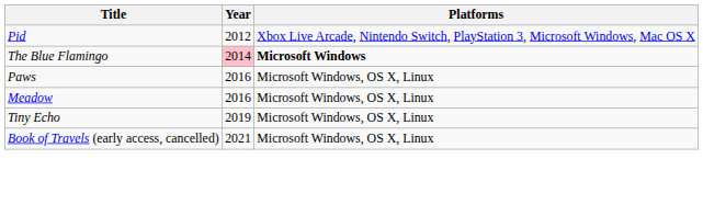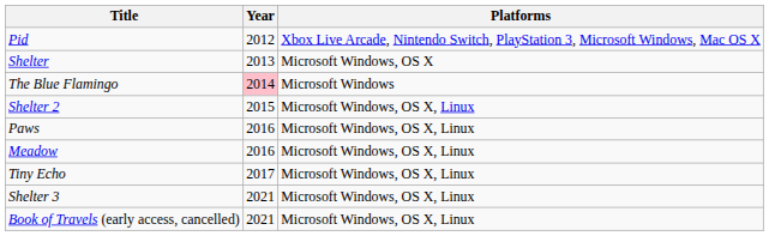 <table class="wikitable">
 <tr>
 <th>Title</th>
 <th>Year</th>
 <th>Platforms</th>
 </tr>
 <tr>
 <td><em><a href='#'>Pid</a></em></td>
 <td>2012</td>
 <td><a href='#'>Xbox Live Arcade</a>, <a href='#'>Nintendo Switch</a>, <a href='#'>PlayStation 3</a>, <a href='#'>Microsoft Windows</a>, <a href='#'>Mac OS X</a></td>
 </tr>
 <tr>
+<td><em><a href='#'>Shelter</a></em></td>
+<td>2013</td>
+<td>Microsoft Windows, OS X</td>
+</tr>
+<tr>
 <td><em>The Blue Flamingo</em></td>
 <td style="background: pink;">2014</td>
-<td><strong>Microsoft Windows</strong></td>
+<td>Microsoft Windows</td>
+</tr>
+<tr>
+<td><em><a href='#'>Shelter 2</a></em></td>
+<td>2015</td>
+<td>Microsoft Windows, OS X, <a href='#'>Linux</a></td>
 </tr>
 <tr>
 <td><em>Paws</em></td>
 <td>2016</td>
 <td>Microsoft Windows, OS X, Linux</td>
 </tr>
 <tr>
 <td><em><a href='#'>Meadow</a></em></td>
 <td>2016</td>
 <td>Microsoft Windows, OS X, Linux</td>
 </tr>
 <tr>
 <td><em>Tiny Echo</em></td>
-<td>2019</td>
+<td>2017</td>
+<td>Microsoft Windows, OS X, Linux</td>
+</tr>
+<tr>
+<td><em>Shelter 3</em></td>
+<td>2021</td>
 <td>Microsoft Windows, OS X, Linux</td>
 </tr>
 <tr>
 <td><em><a href='#'>Book of Travels</a></em> (early access, cancelled)</td>
 <td>2021</td>
 <td>Microsoft Windows, OS X, Linux</td>
 </tr>
 </table>
